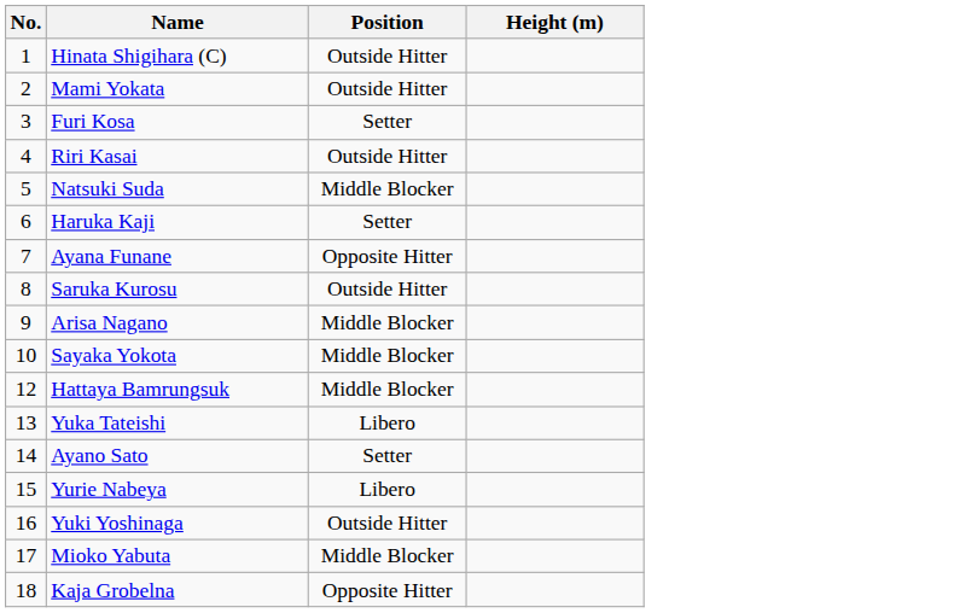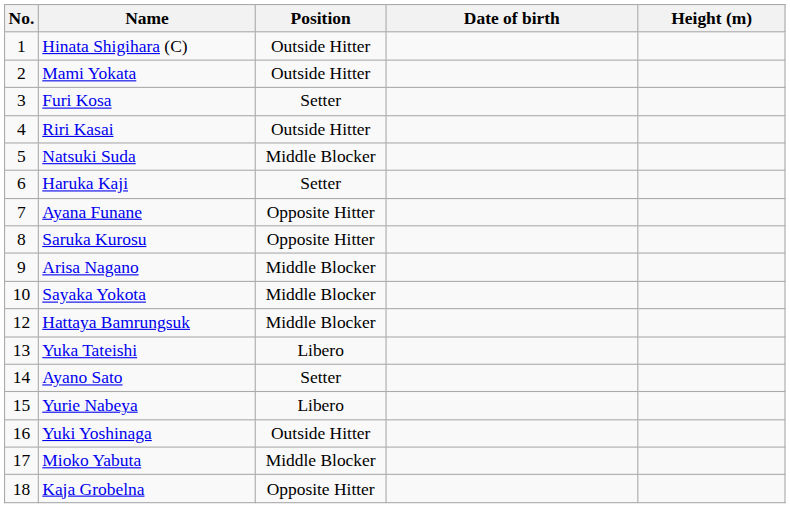 <table class="wikitable sortable" style="font-size:100%; text-align:center;">
 <tr>
 <th>No.</th>
 <th style="width:12em">Name</th>
 <th style="width:7em">Position</th>
+<th style="width:14em">Date of birth</th>
 <th style="width:8em">Height (m)</th>
 </tr>
 <tr>
 <td align=center>1</td>
 <td align=left> <a href='#'>Hinata Shigihara</a> (C)</td>
 <td align=center>Outside Hitter</td>
+<td align=right></td>
 <td align=left></td>
 </tr>
 <tr>
 <td align=center>2</td>
 <td align=left> <a href='#'>Mami Yokata</a></td>
 <td align=center>Outside Hitter</td>
+<td align=right></td>
 <td align=left></td>
 </tr>
 <tr>
 <td align=center>3</td>
 <td align=left> <a href='#'>Furi Kosa</a></td>
 <td align=center>Setter</td>
+<td align=right></td>
 <td align=left></td>
 </tr>
 <tr>
 <td align=center>4</td>
 <td align=left> <a href='#'>Riri Kasai</a></td>
 <td align=center>Outside Hitter</td>
+<td align=right></td>
 <td align=left></td>
 </tr>
 <tr>
 <td align=center>5</td>
 <td align=left> <a href='#'>Natsuki Suda</a></td>
 <td align=center>Middle Blocker</td>
+<td align=right></td>
 <td align=left></td>
 </tr>
 <tr>
 <td align=center>6</td>
 <td align=left> <a href='#'>Haruka Kaji</a></td>
 <td align=center>Setter</td>
+<td align=right></td>
 <td align=left></td>
 </tr>
 <tr>
 <td align=center>7</td>
 <td align=left> <a href='#'>Ayana Funane</a></td>
 <td align=center>Opposite Hitter</td>
+<td align=right></td>
 <td align=left></td>
 </tr>
 <tr>
 <td align=center>8</td>
 <td align=left> <a href='#'>Saruka Kurosu</a></td>
-<td align=center>Outside Hitter</td>
+<td align=center>Opposite Hitter</td>
+<td align=right></td>
 <td align=left></td>
 </tr>
 <tr>
 <td align=center>9</td>
 <td align=left> <a href='#'>Arisa Nagano</a></td>
 <td align=center>Middle Blocker</td>
+<td align=right></td>
 <td align=left></td>
 </tr>
 <tr>
 <td align=center>10</td>
 <td align=left> <a href='#'>Sayaka Yokota</a></td>
 <td align=center>Middle Blocker</td>
+<td align=right></td>
 <td align=left></td>
 </tr>
 <tr>
 <td align=center>12</td>
 <td align=left> <a href='#'>Hattaya Bamrungsuk</a></td>
 <td align=center>Middle Blocker</td>
+<td align=right></td>
 <td align=left></td>
 </tr>
 <tr>
 <td align=center>13</td>
 <td align=left> <a href='#'>Yuka Tateishi</a></td>
 <td align=center>Libero</td>
+<td align=right></td>
 <td align=left></td>
 </tr>
 <tr>
 <td align=center>14</td>
 <td align=left> <a href='#'>Ayano Sato</a></td>
 <td align=center>Setter</td>
+<td align=right></td>
 <td align=left></td>
 </tr>
 <tr>
 <td align=center>15</td>
 <td align=left> <a href='#'>Yurie Nabeya</a></td>
 <td align=center>Libero</td>
+<td align=right></td>
 <td align=left></td>
 </tr>
 <tr>
 <td align=center>16</td>
 <td align=left> <a href='#'>Yuki Yoshinaga</a></td>
 <td align=center>Outside Hitter</td>
+<td align=right></td>
 <td align=left></td>
 </tr>
 <tr>
 <td align=center>17</td>
 <td align=left> <a href='#'>Mioko Yabuta</a></td>
 <td align=center>Middle Blocker</td>
+<td align=right></td>
 <td align=left></td>
 </tr>
 <tr>
 <td align=center>18</td>
 <td align=left> <a href='#'>Kaja Grobelna</a></td>
 <td align=center>Opposite Hitter</td>
+<td align=right></td>
 <td align=left></td>
 </tr>
 </table>
